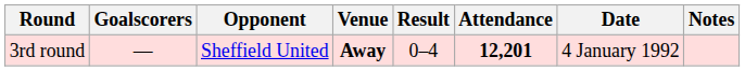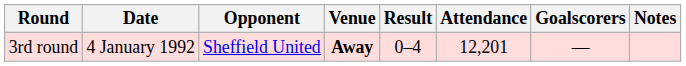 <table Class="wikitable">
 <tr>
 <th>Round</th>
-<th>Goalscorers</th>
+<th>Date</th>
 <th>Opponent</th>
 <th>Venue</th>
 <th>Result</th>
 <th>Attendance</th>
-<th>Date</th>
+<th>Goalscorers</th>
 <th>Notes</th>
 </tr>
 <tr style="background: #ffdddd;">
 <td align="center">3rd round</td>
-<td align="center">—</td>
+<td>4 January 1992</td>
 <td><a href='#'>Sheffield United</a></td>
 <td align="center"><strong>Away</strong></td>
 <td align="center">0–4</td>
-<td align="center"><strong>12,201</strong></td>
-<td>4 January 1992</td>
+<td align="center">12,201</td>
+<td align="center">—</td>
 <td align="center"></td>
 </tr>
 </table>
